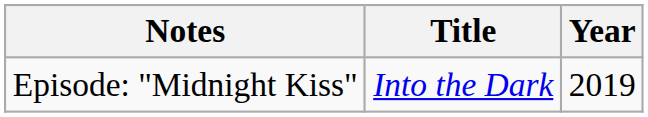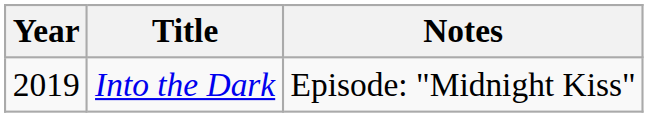 <table class="wikitable">
 <tr>
+<th>Year</th>
+<th>Title</th>
 <th>Notes</th>
-<th>Title</th>
-<th>Year</th>
 </tr>
 <tr>
+<td>2019</td>
+<td><em><a href='#'>Into the Dark</a></em></td>
 <td>Episode: "Midnight Kiss"</td>
-<td><em><a href='#'>Into the Dark</a></em></td>
-<td>2019</td>
 </tr>
 </table>
